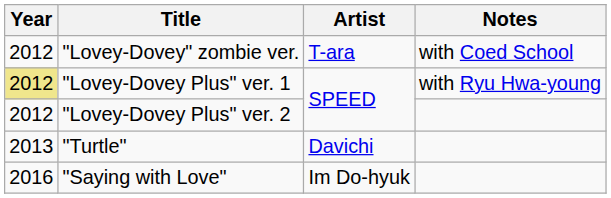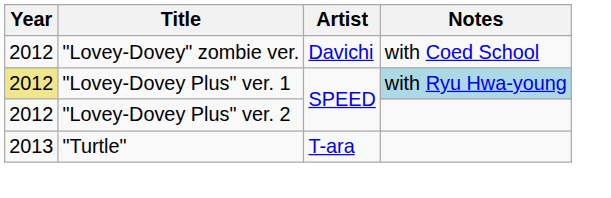 <table class="wikitable">
 <tr>
 <th>Year</th>
 <th>Title</th>
 <th>Artist</th>
 <th>Notes</th>
 </tr>
 <tr>
 <td>2012</td>
 <td>"Lovey-Dovey" zombie ver.</td>
-<td><a href='#'>T-ara</a></td>
+<td><a href='#'>Davichi</a></td>
 <td>with <a href='#'>Coed School</a></td>
 </tr>
 <tr>
 <td style="background: khaki;">2012</td>
 <td>"Lovey-Dovey Plus" ver. 1</td>
 <td rowspan="2"><a href='#'>SPEED</a></td>
-<td>with <a href='#'>Ryu Hwa-young</a></td>
+<td style="background: lightblue;">with <a href='#'>Ryu Hwa-young</a></td>
 </tr>
 <tr>
 <td>2012</td>
 <td>"Lovey-Dovey Plus" ver. 2</td>
 <td></td>
 </tr>
 <tr>
 <td>2013</td>
 <td>"Turtle"</td>
-<td><a href='#'>Davichi</a></td>
-<td></td>
-</tr>
-<tr>
-<td>2016</td>
-<td>"Saying with Love"</td>
-<td>Im Do-hyuk</td>
+<td><a href='#'>T-ara</a></td>
 <td></td>
 </tr>
 </table>
